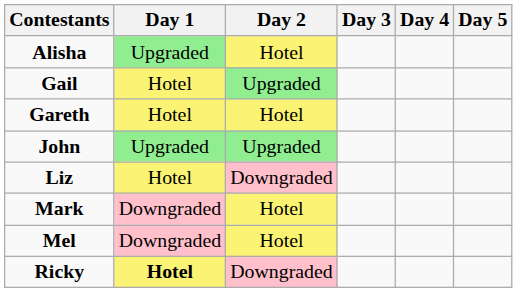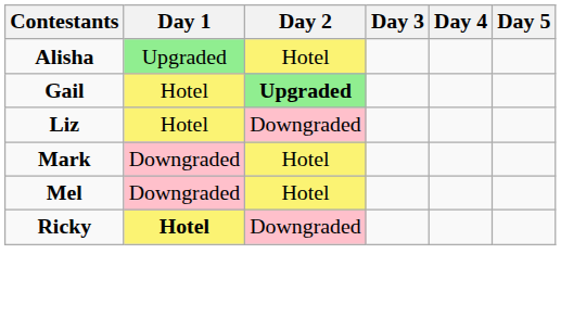 <table class="wikitable" style="text-align:center;">
 <tr>
 <th>Contestants</th>
 <th>Day 1</th>
 <th>Day 2</th>
 <th>Day 3</th>
 <th>Day 4</th>
 <th>Day 5</th>
 </tr>
 <tr>
 <td><strong>Alisha</strong></td>
 <td style="background:lightgreen;">Upgraded</td>
 <td style="background:#FBF373;">Hotel</td>
 <td></td>
 <td></td>
 <td></td>
 </tr>
 <tr>
 <td><strong>Gail</strong></td>
 <td style="background:#FBF373;">Hotel</td>
-<td style="background:lightgreen;">Upgraded</td>
-<td></td>
-<td></td>
-<td></td>
-</tr>
-<tr>
-<td><strong>Gareth</strong></td>
-<td style="background:#FBF373;">Hotel</td>
-<td style="background:#FBF373;">Hotel</td>
-<td></td>
-<td></td>
-<td></td>
-</tr>
-<tr>
-<td><strong>John</strong></td>
-<td style="background:lightgreen;">Upgraded</td>
-<td style="background:lightgreen;">Upgraded</td>
+<td style="background:lightgreen;"><strong>Upgraded</strong></td>
 <td></td>
 <td></td>
 <td></td>
 </tr>
 <tr>
 <td><strong>Liz</strong></td>
 <td style="background:#FBF373;">Hotel</td>
 <td style="background:pink;">Downgraded</td>
 <td></td>
 <td></td>
 <td></td>
 </tr>
 <tr>
 <td><strong>Mark</strong></td>
 <td style="background:pink;">Downgraded</td>
 <td style="background:#FBF373;">Hotel</td>
 <td></td>
 <td></td>
 <td></td>
 </tr>
 <tr>
 <td><strong>Mel</strong></td>
 <td style="background:pink;">Downgraded</td>
 <td style="background:#FBF373;">Hotel</td>
 <td></td>
 <td></td>
 <td></td>
 </tr>
 <tr>
 <td><strong>Ricky</strong></td>
 <td style="background:#FBF373;"><strong>Hotel</strong></td>
 <td style="background:pink;">Downgraded</td>
 <td></td>
 <td></td>
 <td></td>
 </tr>
 </table>
